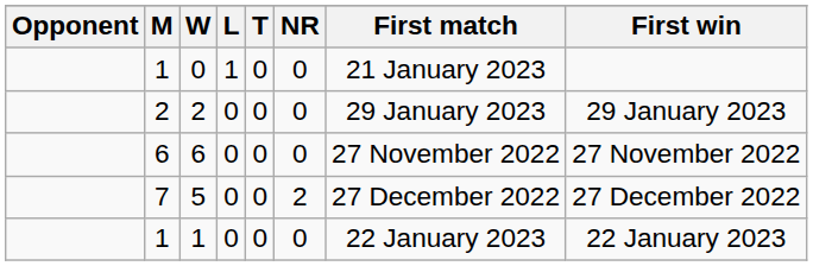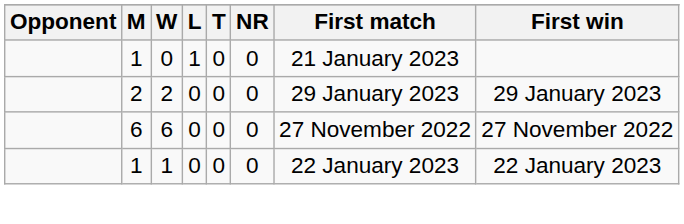 <table class="wikitable" style="text-align: center;">
 <tr>
 </tr>
 <tr>
 <th>Opponent</th>
 <th>M</th>
 <th>W</th>
 <th>L</th>
 <th>T</th>
 <th>NR</th>
 <th>First match</th>
 <th>First win</th>
 </tr>
 <tr>
 <td></td>
 <td>1</td>
 <td>0</td>
 <td>1</td>
 <td>0</td>
 <td>0</td>
 <td>21 January 2023</td>
 <td></td>
 </tr>
 <tr>
 <td></td>
 <td>2</td>
 <td>2</td>
 <td>0</td>
 <td>0</td>
 <td>0</td>
 <td>29 January 2023</td>
 <td>29 January 2023</td>
 </tr>
 <tr>
 <td></td>
 <td>6</td>
 <td>6</td>
 <td>0</td>
 <td>0</td>
 <td>0</td>
 <td>27 November 2022</td>
 <td>27 November 2022</td>
 </tr>
 <tr>
 <td></td>
-<td>7</td>
-<td>5</td>
-<td>0</td>
-<td>0</td>
-<td>2</td>
-<td>27 December 2022</td>
-<td>27 December 2022</td>
-</tr>
-<tr>
-<td></td>
 <td>1</td>
 <td>1</td>
 <td>0</td>
 <td>0</td>
 <td>0</td>
 <td>22 January 2023</td>
 <td>22 January 2023</td>
 </tr>
 </table>
